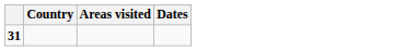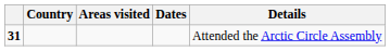 <table class="wikitable sortable">
 <tr>
 <th></th>
 <th>Country</th>
 <th>Areas visited</th>
 <th>Dates</th>
+<th class="unsortable">Details</th>
 </tr>
 <tr>
 <td rowspan=1><strong>31</strong></td>
 <td></td>
 <td></td>
 <td></td>
+<td>Attended the <a href='#'>Arctic Circle Assembly</a></td>
 </tr>
 </table>
